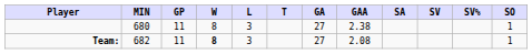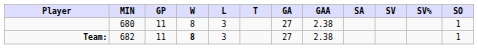 <table style="width:60%;" class="wikitable sortable">
 <tr>
 <th style="background:#ddf; width:10%;">Player</th>
 <th style="width:3%; background:#ddf;">MIN</th>
 <th style="width:3%; background:#ddf;">GP</th>
 <th style="width:3%; background:#ddf;">W</th>
 <th style="width:3%; background:#ddf;">L</th>
 <th style="width:3%; background:#ddf;">T</th>
 <th style="width:3%; background:#ddf;">GA</th>
 <th style="width:3%; background:#ddf;">GAA</th>
 <th style="width:3%; background:#ddf;">SA</th>
 <th style="width:3%; background:#ddf;">SV</th>
 <th style="width:3%; background:#ddf;">SV%</th>
 <th style="width:3%; background:#ddf;">SO</th>
 </tr>
 <tr style="text-align:center;">
 <td style="text-align:right;"></td>
 <td>680</td>
 <td>11</td>
 <td>8</td>
 <td>3</td>
 <td></td>
 <td>27</td>
 <td>2.38</td>
 <td></td>
 <td></td>
 <td></td>
 <td>1</td>
 </tr>
 <tr style="text-align:center;">
 <td style="text-align:right;"><strong>Team:</strong></td>
 <td>682</td>
 <td>11</td>
 <td><strong>8</strong></td>
 <td>3</td>
 <td></td>
 <td>27</td>
-<td>2.08</td>
+<td>2.38</td>
 <td></td>
 <td></td>
 <td></td>
 <td>1</td>
 </tr>
 </table>
